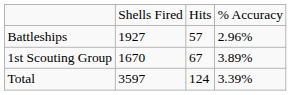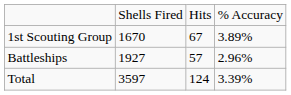 <table class="wikitable">
 <tr>
 <td></td>
 <td>Shells Fired</td>
 <td>Hits</td>
 <td>% Accuracy</td>
 </tr>
 <tr>
+<td>1st Scouting Group</td>
+<td>1670</td>
+<td>67</td>
+<td>3.89%</td>
+</tr>
+<tr>
 <td>Battleships</td>
 <td>1927</td>
 <td>57</td>
 <td>2.96%</td>
-</tr>
-<tr>
-<td>1st Scouting Group</td>
-<td>1670</td>
-<td>67</td>
-<td>3.89%</td>
 </tr>
 <tr>
 <td>Total</td>
 <td>3597</td>
 <td>124</td>
 <td>3.39%</td>
 </tr>
 </table>
